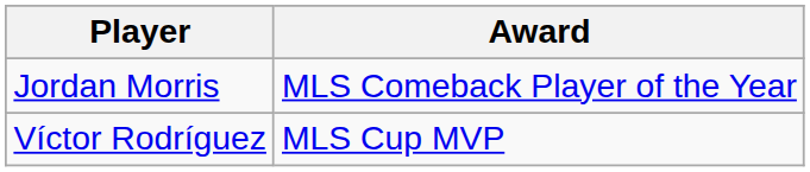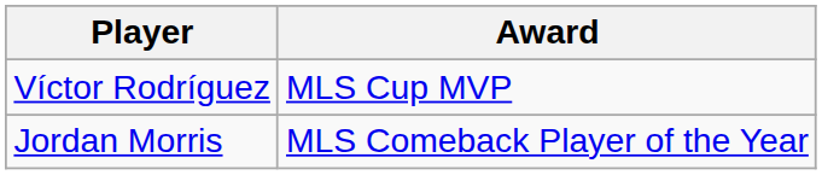 <table class=wikitable>
 <tr>
 <th>Player</th>
 <th>Award</th>
 </tr>
 <tr>
+<td> <a href='#'>Víctor Rodríguez</a></td>
+<td><a href='#'>MLS Cup MVP</a></td>
+</tr>
+<tr>
 <td> <a href='#'>Jordan Morris</a></td>
 <td><a href='#'>MLS Comeback Player of the Year</a></td>
 </tr>
-<tr>
-<td> <a href='#'>Víctor Rodríguez</a></td>
-<td><a href='#'>MLS Cup MVP</a></td>
-</tr>
 </table>
